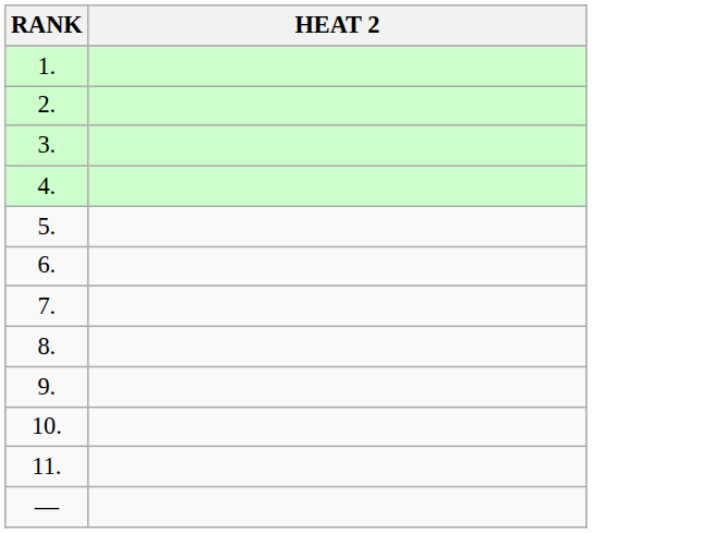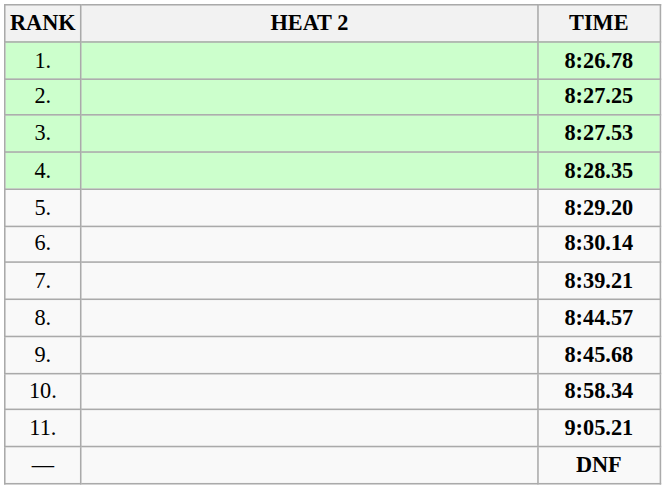 <table class="wikitable" style="border-collapse: collapse; font-size: 90%;">
 <tr>
 <th>RANK</th>
 <th style="width: 20em">HEAT 2</th>
+<th style="width: 5em">TIME</th>
 </tr>
 <tr style="background:#ccffcc;">
 <td align="center">1.</td>
 <td></td>
+<td align="center"><strong>8:26.78</strong></td>
 </tr>
 <tr style="background:#ccffcc;">
 <td align="center">2.</td>
 <td></td>
+<td align="center"><strong>8:27.25</strong></td>
 </tr>
 <tr style="background:#ccffcc;">
 <td align="center">3.</td>
 <td></td>
+<td align="center"><strong>8:27.53</strong></td>
 </tr>
 <tr style="background:#ccffcc;">
 <td align="center">4.</td>
 <td></td>
+<td align="center"><strong>8:28.35</strong></td>
 </tr>
 <tr>
 <td align="center">5.</td>
 <td></td>
+<td align="center"><strong>8:29.20</strong></td>
 </tr>
 <tr>
 <td align="center">6.</td>
 <td></td>
+<td align="center"><strong>8:30.14</strong></td>
 </tr>
 <tr>
 <td align="center">7.</td>
 <td></td>
+<td align="center"><strong>8:39.21</strong></td>
 </tr>
 <tr>
 <td align="center">8.</td>
 <td></td>
+<td align="center"><strong>8:44.57</strong></td>
 </tr>
 <tr>
 <td align="center">9.</td>
 <td></td>
+<td align="center"><strong>8:45.68</strong></td>
 </tr>
 <tr>
 <td align="center">10.</td>
 <td></td>
+<td align="center"><strong>8:58.34</strong></td>
 </tr>
 <tr>
 <td align="center">11.</td>
 <td></td>
+<td align="center"><strong>9:05.21</strong></td>
 </tr>
 <tr>
 <td align="center">—</td>
 <td></td>
+<td align="center"><strong>DNF</strong></td>
 </tr>
 </table>
